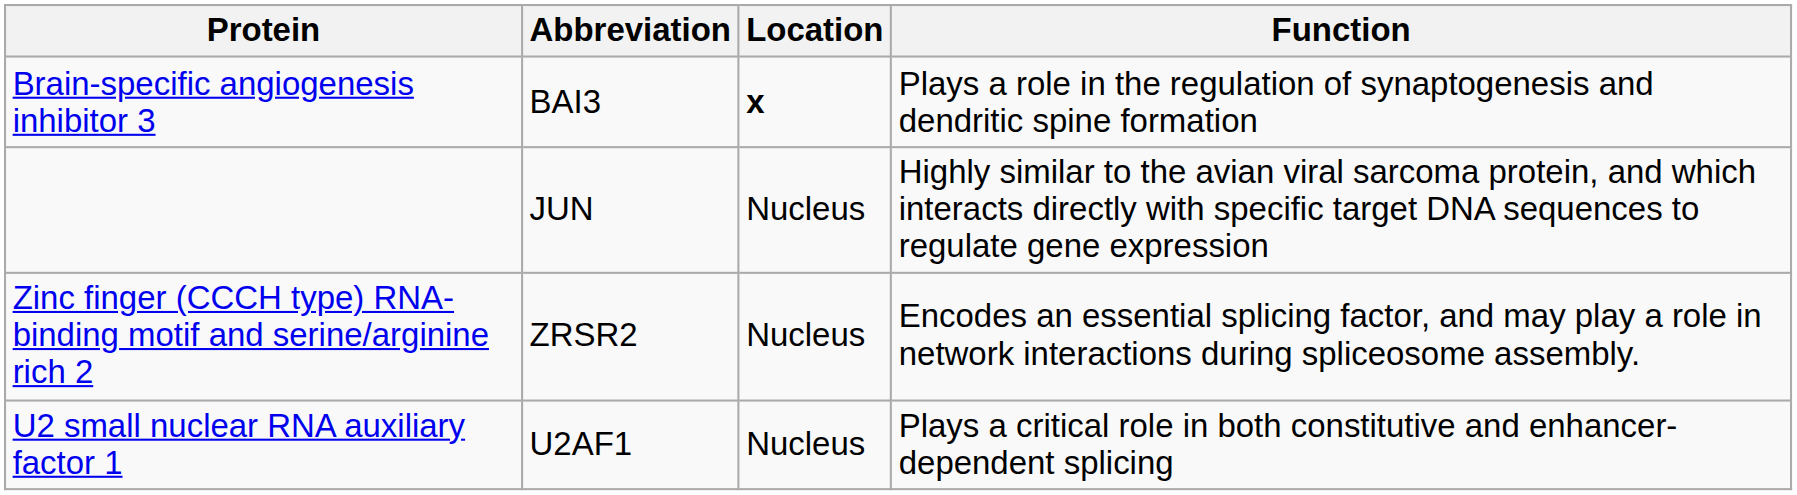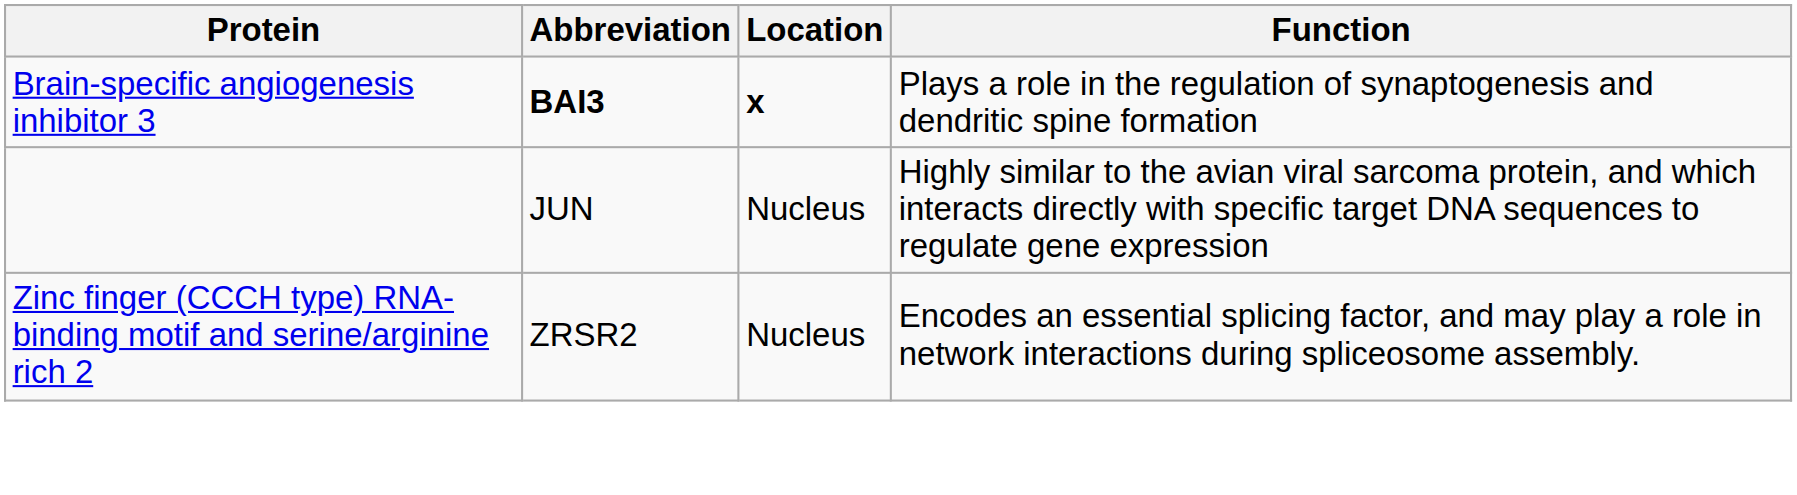 <table class="wikitable">
 <tr>
 <th>Protein</th>
 <th>Abbreviation</th>
 <th>Location</th>
 <th>Function</th>
 </tr>
 <tr>
 <td><a href='#'>Brain-specific angiogenesis inhibitor 3</a></td>
-<td>BAI3</td>
+<td><strong>BAI3</strong></td>
 <td><strong>x</strong></td>
 <td>Plays a role in the regulation of synaptogenesis and dendritic spine formation</td>
 </tr>
 <tr>
 <td></td>
 <td>JUN</td>
 <td>Nucleus</td>
 <td>Highly similar to the avian viral sarcoma protein, and which interacts directly with specific target DNA sequences to regulate gene expression</td>
 </tr>
 <tr>
 <td><a href='#'>Zinc finger (CCCH type) RNA-binding motif and serine/arginine rich 2</a></td>
 <td>ZRSR2</td>
 <td>Nucleus</td>
 <td>Encodes an essential splicing factor, and may play a role in network interactions during spliceosome assembly.</td>
 </tr>
-<tr>
-<td><a href='#'>U2 small nuclear RNA auxiliary factor 1</a></td>
-<td>U2AF1</td>
-<td>Nucleus</td>
-<td>Plays a critical role in both constitutive and enhancer-dependent splicing</td>
-</tr>
 </table>
